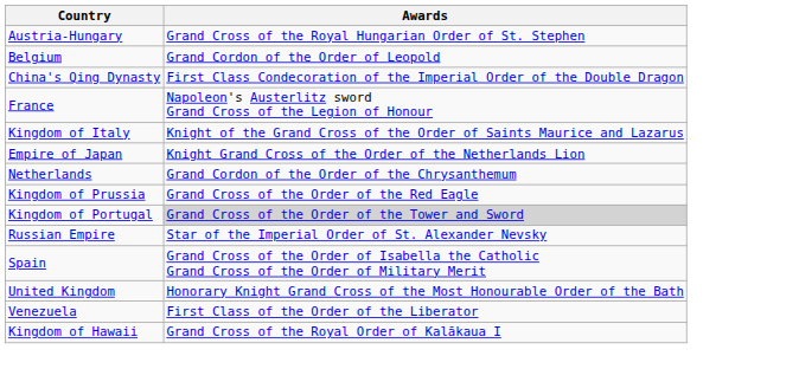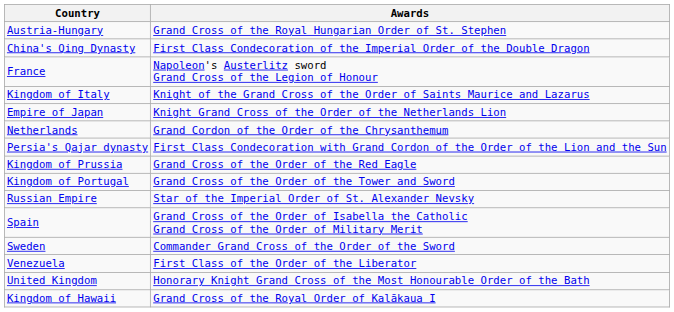 <table class="wikitable">
 <tr>
 <th>Country</th>
 <th>Awards</th>
 </tr>
 <tr>
 <td><a href='#'>Austria-Hungary</a></td>
 <td><a href='#'>Grand Cross of the Royal Hungarian Order of St. Stephen</a></td>
-</tr>
-<tr>
-<td><a href='#'>Belgium</a></td>
-<td><a href='#'>Grand Cordon of the Order of Leopold</a></td>
 </tr>
 <tr>
 <td><a href='#'>China's Qing Dynasty</a></td>
 <td><a href='#'>First Class Condecoration of the Imperial Order of the Double Dragon</a></td>
 </tr>
 <tr>
 <td><a href='#'>France</a></td>
 <td><a href='#'>Napoleon</a>'s <a href='#'>Austerlitz</a> sword<br><a href='#'>Grand Cross of the Legion of Honour</a></td>
 </tr>
 <tr>
 <td><a href='#'>Kingdom of Italy</a></td>
 <td><a href='#'>Knight of the Grand Cross of the Order of Saints Maurice and Lazarus</a></td>
 </tr>
 <tr>
 <td><a href='#'>Empire of Japan</a></td>
 <td><a href='#'>Knight Grand Cross of the Order of the Netherlands Lion</a></td>
 </tr>
 <tr>
 <td><a href='#'>Netherlands</a></td>
 <td><a href='#'>Grand Cordon of the Order of the Chrysanthemum</a></td>
 </tr>
 <tr>
+<td><a href='#'>Persia's Qajar dynasty</a></td>
+<td><a href='#'>First Class Condecoration with Grand Cordon of the Order of the Lion and the Sun</a></td>
+</tr>
+<tr>
 <td><a href='#'>Kingdom of Prussia</a></td>
 <td><a href='#'>Grand Cross of the Order of the Red Eagle</a></td>
 </tr>
 <tr>
 <td><a href='#'>Kingdom of Portugal</a></td>
-<td style="background: lightgrey;"><a href='#'>Grand Cross of the Order of the Tower and Sword</a></td>
+<td><a href='#'>Grand Cross of the Order of the Tower and Sword</a></td>
 </tr>
 <tr>
 <td><a href='#'>Russian Empire</a></td>
 <td><a href='#'>Star of the Imperial Order of St. Alexander Nevsky</a></td>
 </tr>
 <tr>
 <td><a href='#'>Spain</a></td>
 <td><a href='#'>Grand Cross of the Order of Isabella the Catholic</a><br><a href='#'>Grand Cross of the Order of Military Merit</a></td>
 </tr>
 <tr>
-<td><a href='#'>United Kingdom</a></td>
-<td><a href='#'>Honorary Knight Grand Cross of the Most Honourable Order of the Bath</a></td>
+<td><a href='#'>Sweden</a></td>
+<td><a href='#'>Commander Grand Cross of the Order of the Sword</a></td>
 </tr>
 <tr>
 <td><a href='#'>Venezuela</a></td>
 <td><a href='#'>First Class of the Order of the Liberator</a></td>
 </tr>
 <tr>
+<td><a href='#'>United Kingdom</a></td>
+<td><a href='#'>Honorary Knight Grand Cross of the Most Honourable Order of the Bath</a></td>
+</tr>
+<tr>
 <td><a href='#'>Kingdom of Hawaii</a></td>
 <td><a href='#'>Grand Cross of the Royal Order of Kalākaua I</a></td>
 </tr>
 </table>
